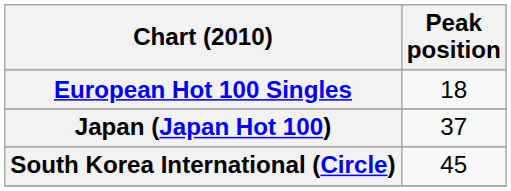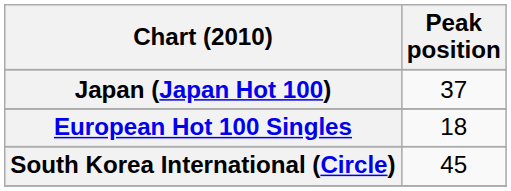 <table class="wikitable sortable plainrowheaders">
 <tr>
 <th scope="col">Chart (2010)</th>
 <th scope="col">Peak<br>position</th>
 </tr>
 <tr>
 </tr>
 <tr>
 </tr>
 <tr>
 </tr>
 <tr>
 </tr>
 <tr>
 </tr>
 <tr>
-<th scope="row"><a href='#'>European Hot 100 Singles</a></th>
-<td align="center">18</td>
+<th scope="row">Japan (<a href='#'>Japan Hot 100</a>)</th>
+<td align="center">37</td>
 </tr>
 <tr>
 </tr>
 <tr>
 </tr>
 <tr>
-<th scope="row">Japan (<a href='#'>Japan Hot 100</a>)</th>
-<td align="center">37</td>
+<th scope="row"><a href='#'>European Hot 100 Singles</a></th>
+<td align="center">18</td>
 </tr>
 <tr>
 </tr>
 <tr>
 </tr>
 <tr>
 </tr>
 <tr>
 <th scope="row">South Korea International (<a href='#'>Circle</a>)</th>
 <td align="center">45</td>
 </tr>
 <tr>
 </tr>
 <tr>
 </tr>
 </table>
